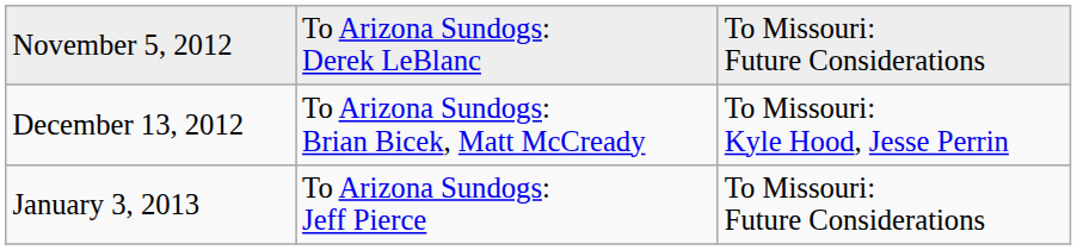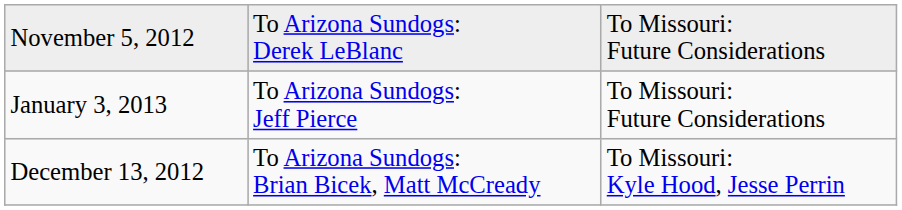 <table class="wikitable" style="border:1px solid #999999; width:580px;">
 <tr bgcolor="eeeeee">
 <td>November 5, 2012</td>
 <td valign="top">To <a href='#'>Arizona Sundogs</a>: <br> <a href='#'>Derek LeBlanc</a></td>
 <td valign="top">To Missouri: <br> Future Considerations</td>
 </tr>
 <tr bgcolor=>
+<td>January 3, 2013</td>
+<td valign="top">To <a href='#'>Arizona Sundogs</a>: <br> <a href='#'>Jeff Pierce</a></td>
+<td valign="top">To Missouri: <br> Future Considerations</td>
+</tr>
+<tr bgcolor=>
 <td>December 13, 2012</td>
 <td valign="top">To <a href='#'>Arizona Sundogs</a>: <br> <a href='#'>Brian Bicek</a>, <a href='#'>Matt McCready</a></td>
 <td valign="top">To Missouri: <br> <a href='#'>Kyle Hood</a>, <a href='#'>Jesse Perrin</a></td>
 </tr>
-<tr bgcolor=>
-<td>January 3, 2013</td>
-<td valign="top">To <a href='#'>Arizona Sundogs</a>: <br> <a href='#'>Jeff Pierce</a></td>
-<td valign="top">To Missouri: <br> Future Considerations</td>
-</tr>
 </table>
